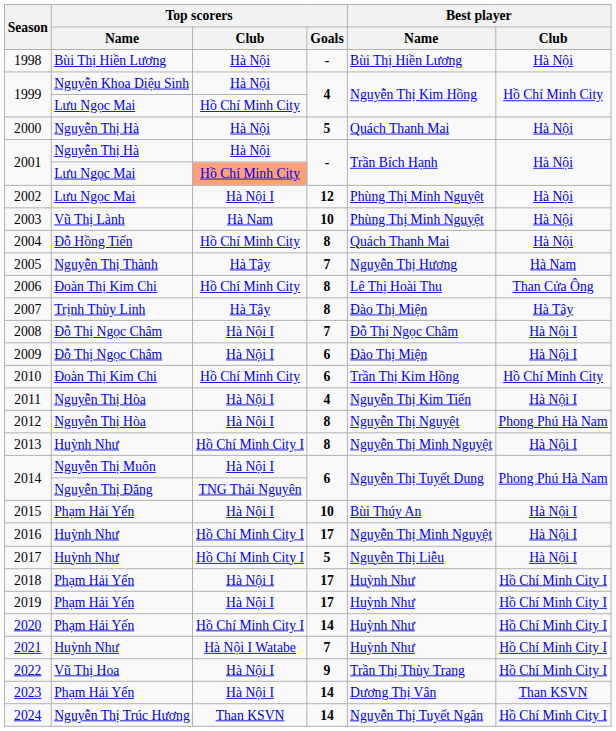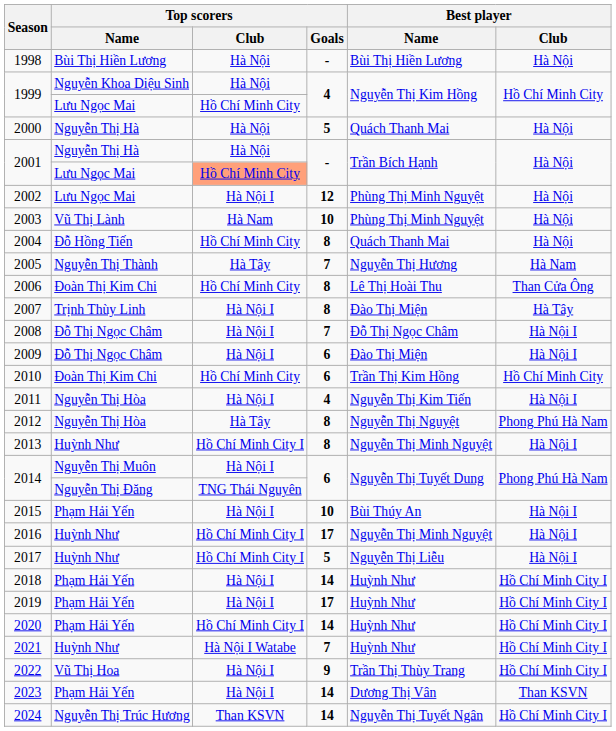 <table class="wikitable sortable" style="text-align: center; font-size:95%;">
 <tr>
 <th rowspan=2>Season</th>
 <th colspan=3>Top scorers</th>
 <th colspan=2>Best player</th>
 </tr>
 <tr>
 <th>Name</th>
 <th>Club</th>
 <th>Goals</th>
 <th>Name</th>
 <th>Club</th>
 </tr>
 <tr>
 <td>1998</td>
 <td align="left"><a href='#'>Bùi Thị Hiền Lương</a></td>
 <td><a href='#'>Hà Nội</a></td>
 <td><strong>-</strong></td>
 <td align="left"><a href='#'>Bùi Thị Hiền Lương</a></td>
 <td><a href='#'>Hà Nội</a></td>
 </tr>
 <tr>
 <td rowspan=2>1999</td>
 <td align="left"><a href='#'>Nguyễn Khoa Diệu Sinh</a></td>
 <td><a href='#'>Hà Nội</a></td>
 <td rowspan=2><strong>4</strong></td>
 <td rowspan=2 align="left"><a href='#'>Nguyễn Thị Kim Hồng</a></td>
 <td rowspan=2><a href='#'>Hồ Chí Minh City</a></td>
 </tr>
 <tr>
 <td align="left"><a href='#'>Lưu Ngọc Mai</a></td>
 <td><a href='#'>Hồ Chí Minh City</a></td>
 </tr>
 <tr>
 <td>2000</td>
 <td align="left"><a href='#'>Nguyễn Thị Hà</a></td>
 <td><a href='#'>Hà Nội</a></td>
 <td><strong>5</strong></td>
 <td align="left"><a href='#'>Quách Thanh Mai</a></td>
 <td><a href='#'>Hà Nội</a></td>
 </tr>
 <tr>
 <td rowspan=2>2001</td>
 <td align="left"><a href='#'>Nguyễn Thị Hà</a></td>
 <td><a href='#'>Hà Nội</a></td>
 <td rowspan=2><strong>-</strong></td>
 <td rowspan=2 align="left"><a href='#'>Trần Bích Hạnh</a></td>
 <td rowspan=2><a href='#'>Hà Nội</a></td>
 </tr>
 <tr>
 <td align="left"><a href='#'>Lưu Ngọc Mai</a></td>
 <td style="background: lightsalmon;"><a href='#'>Hồ Chí Minh City</a></td>
 </tr>
 <tr>
 <td>2002</td>
 <td align="left"><a href='#'>Lưu Ngọc Mai</a></td>
 <td><a href='#'>Hà Nội I</a></td>
 <td><strong>12</strong></td>
 <td align="left"><a href='#'>Phùng Thị Minh Nguyệt</a></td>
 <td><a href='#'>Hà Nội</a></td>
 </tr>
 <tr>
 <td>2003</td>
 <td align="left"><a href='#'>Vũ Thị Lành</a></td>
 <td><a href='#'>Hà Nam</a></td>
 <td><strong>10</strong></td>
 <td align="left"><a href='#'>Phùng Thị Minh Nguyệt</a></td>
 <td><a href='#'>Hà Nội</a></td>
 </tr>
 <tr>
 <td>2004</td>
 <td align="left"><a href='#'>Đỗ Hồng Tiến</a></td>
 <td><a href='#'>Hồ Chí Minh City</a></td>
 <td><strong>8</strong></td>
 <td align="left"><a href='#'>Quách Thanh Mai</a></td>
 <td><a href='#'>Hà Nội</a></td>
 </tr>
 <tr>
 <td>2005</td>
 <td align="left"><a href='#'>Nguyễn Thị Thành</a></td>
 <td><a href='#'>Hà Tây</a></td>
 <td><strong>7</strong></td>
 <td align="left"><a href='#'>Nguyễn Thị Hương</a></td>
 <td><a href='#'>Hà Nam</a></td>
 </tr>
 <tr>
 <td>2006</td>
 <td align="left"><a href='#'>Đoàn Thị Kim Chi</a></td>
 <td><a href='#'>Hồ Chí Minh City</a></td>
 <td><strong>8</strong></td>
 <td align="left"><a href='#'>Lê Thị Hoài Thu</a></td>
 <td><a href='#'>Than Cửa Ông</a></td>
 </tr>
 <tr>
 <td>2007</td>
 <td align="left"><a href='#'>Trịnh Thùy Linh</a></td>
-<td><a href='#'>Hà Tây</a></td>
+<td><a href='#'>Hà Nội I</a></td>
 <td><strong>8</strong></td>
 <td align="left"><a href='#'>Đào Thị Miện</a></td>
 <td><a href='#'>Hà Tây</a></td>
 </tr>
 <tr>
 <td>2008</td>
 <td align="left"><a href='#'>Đỗ Thị Ngọc Châm</a></td>
 <td><a href='#'>Hà Nội I</a></td>
 <td><strong>7</strong></td>
 <td align="left"><a href='#'>Đỗ Thị Ngọc Châm</a></td>
 <td><a href='#'>Hà Nội I</a></td>
 </tr>
 <tr>
 <td>2009</td>
 <td align="left"><a href='#'>Đỗ Thị Ngọc Châm</a></td>
 <td><a href='#'>Hà Nội I</a></td>
 <td><strong>6</strong></td>
 <td align="left"><a href='#'>Đào Thị Miện</a></td>
 <td><a href='#'>Hà Nội I</a></td>
 </tr>
 <tr>
 <td>2010</td>
 <td align="left"><a href='#'>Đoàn Thị Kim Chi</a></td>
 <td><a href='#'>Hồ Chí Minh City</a></td>
 <td><strong>6</strong></td>
 <td align="left"><a href='#'>Trần Thị Kim Hồng</a></td>
 <td><a href='#'>Hồ Chí Minh City</a></td>
 </tr>
 <tr>
 <td>2011</td>
 <td align="left"><a href='#'>Nguyễn Thị Hòa</a></td>
 <td><a href='#'>Hà Nội I</a></td>
 <td><strong>4</strong></td>
 <td align="left"><a href='#'>Nguyễn Thị Kim Tiến</a></td>
 <td><a href='#'>Hà Nội I</a></td>
 </tr>
 <tr>
 <td>2012</td>
 <td align="left"><a href='#'>Nguyễn Thị Hòa</a></td>
-<td><a href='#'>Hà Nội I</a></td>
+<td><a href='#'>Hà Tây</a></td>
 <td><strong>8</strong></td>
 <td align="left"><a href='#'>Nguyễn Thị Nguyệt</a></td>
 <td><a href='#'>Phong Phú Hà Nam</a></td>
 </tr>
 <tr>
 <td>2013</td>
 <td align="left"><a href='#'>Huỳnh Như</a></td>
 <td><a href='#'>Hồ Chí Minh City I</a></td>
 <td><strong>8</strong></td>
 <td align="left"><a href='#'>Nguyễn Thị Minh Nguyệt</a></td>
 <td><a href='#'>Hà Nội I</a></td>
 </tr>
 <tr>
 <td rowspan=2>2014</td>
 <td align="left"><a href='#'>Nguyễn Thị Muôn</a></td>
 <td><a href='#'>Hà Nội I</a></td>
 <td rowspan=2><strong>6</strong></td>
 <td rowspan=2 align="left"><a href='#'>Nguyễn Thị Tuyết Dung</a></td>
 <td rowspan=2><a href='#'>Phong Phú Hà Nam</a></td>
 </tr>
 <tr>
 <td align="left"><a href='#'>Nguyễn Thị Đăng</a></td>
 <td><a href='#'>TNG Thái Nguyên</a></td>
 </tr>
 <tr>
 <td>2015</td>
 <td align="left"><a href='#'>Phạm Hải Yến</a></td>
 <td><a href='#'>Hà Nội I</a></td>
 <td><strong>10</strong></td>
 <td align="left"><a href='#'>Bùi Thúy An</a></td>
 <td><a href='#'>Hà Nội I</a></td>
 </tr>
 <tr>
 <td>2016</td>
 <td align="left"><a href='#'>Huỳnh Như</a></td>
 <td><a href='#'>Hồ Chí Minh City I</a></td>
 <td><strong>17</strong></td>
 <td align="left"><a href='#'>Nguyễn Thị Minh Nguyệt</a></td>
 <td><a href='#'>Hà Nội I</a></td>
 </tr>
 <tr>
 <td>2017</td>
 <td align="left"><a href='#'>Huỳnh Như</a></td>
 <td><a href='#'>Hồ Chí Minh City I</a></td>
 <td><strong>5</strong></td>
 <td align="left"><a href='#'>Nguyễn Thị Liễu</a></td>
 <td><a href='#'>Hà Nội I</a></td>
 </tr>
 <tr>
 <td>2018</td>
 <td align="left"><a href='#'>Phạm Hải Yến</a></td>
 <td><a href='#'>Hà Nội I</a></td>
-<td><strong>17</strong></td>
+<td><strong>14</strong></td>
 <td align="left"><a href='#'>Huỳnh Như</a></td>
 <td><a href='#'>Hồ Chí Minh City I</a></td>
 </tr>
 <tr>
 <td>2019</td>
 <td align="left"><a href='#'>Phạm Hải Yến</a></td>
 <td><a href='#'>Hà Nội I</a></td>
 <td><strong>17</strong></td>
 <td align="left"><a href='#'>Huỳnh Như</a></td>
 <td><a href='#'>Hồ Chí Minh City I</a></td>
 </tr>
 <tr>
 <td><a href='#'>2020</a></td>
 <td align="left"><a href='#'>Phạm Hải Yến</a></td>
 <td><a href='#'>Hồ Chí Minh City I</a></td>
 <td><strong>14</strong></td>
 <td align="left"><a href='#'>Huỳnh Như</a></td>
 <td><a href='#'>Hồ Chí Minh City I</a></td>
 </tr>
 <tr>
 <td><a href='#'>2021</a></td>
 <td align="left"><a href='#'>Huỳnh Như</a></td>
 <td><a href='#'>Hà Nội I Watabe</a></td>
 <td><strong>7</strong></td>
 <td align="left"><a href='#'>Huỳnh Như</a></td>
 <td><a href='#'>Hồ Chí Minh City I</a></td>
 </tr>
 <tr>
 <td><a href='#'>2022</a></td>
 <td align="left"><a href='#'>Vũ Thị Hoa</a></td>
 <td><a href='#'>Hà Nội I</a></td>
 <td><strong>9</strong></td>
 <td align="left"><a href='#'>Trần Thị Thùy Trang</a></td>
 <td><a href='#'>Hồ Chí Minh City I</a></td>
 </tr>
 <tr>
 <td><a href='#'>2023</a></td>
 <td align=left><a href='#'>Phạm Hải Yến</a></td>
 <td><a href='#'>Hà Nội I</a></td>
 <td><strong>14</strong></td>
 <td align=left><a href='#'>Dương Thị Vân</a></td>
 <td><a href='#'>Than KSVN</a></td>
 </tr>
 <tr>
 <td><a href='#'>2024</a></td>
 <td align=left><a href='#'>Nguyễn Thị Trúc Hương</a></td>
 <td><a href='#'>Than KSVN</a></td>
 <td><strong>14</strong></td>
 <td align=left><a href='#'>Nguyễn Thị Tuyết Ngân</a></td>
 <td><a href='#'>Hồ Chí Minh City I</a></td>
 </tr>
 </table>
